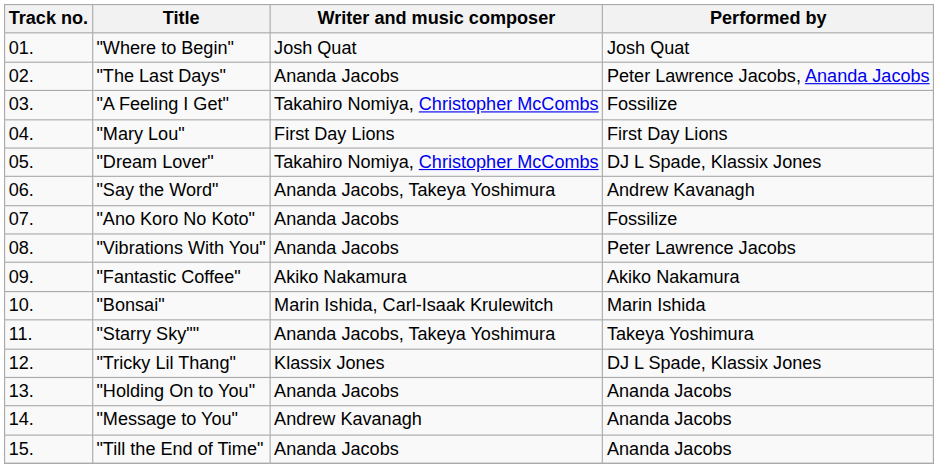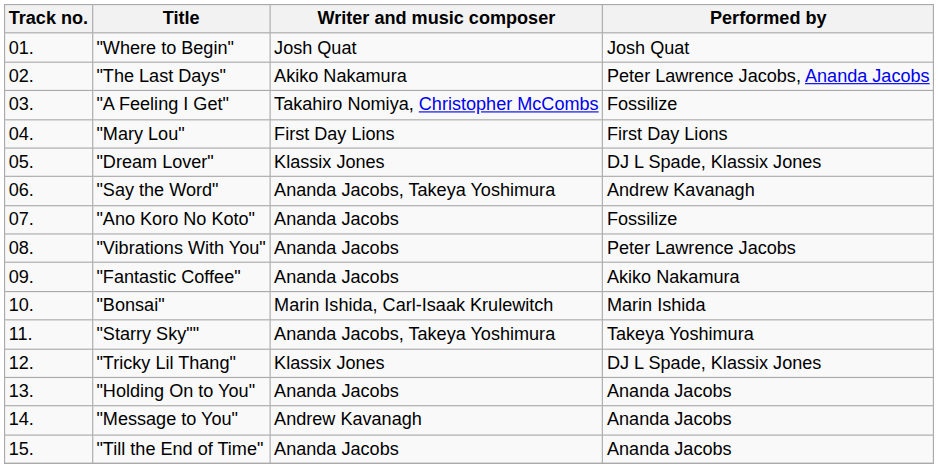 <table class="wikitable sortable plainrowheaders">
 <tr style="text-align:center;">
 <th>Track no.</th>
 <th>Title</th>
 <th>Writer and music composer</th>
 <th>Performed by</th>
 </tr>
 <tr>
 <td>01.</td>
 <td>"Where to Begin"</td>
 <td>Josh Quat</td>
 <td>Josh Quat</td>
 </tr>
 <tr>
 <td>02.</td>
 <td>"The Last Days"</td>
-<td>Ananda Jacobs</td>
+<td>Akiko Nakamura</td>
 <td>Peter Lawrence Jacobs, <a href='#'>Ananda Jacobs</a></td>
 </tr>
 <tr>
 <td>03.</td>
 <td>"A Feeling I Get"</td>
 <td>Takahiro Nomiya, <a href='#'>Christopher McCombs</a></td>
 <td>Fossilize</td>
 </tr>
 <tr>
 <td>04.</td>
 <td>"Mary Lou"</td>
 <td>First Day Lions</td>
 <td>First Day Lions</td>
 </tr>
 <tr>
 <td>05.</td>
 <td>"Dream Lover"</td>
-<td>Takahiro Nomiya, <a href='#'>Christopher McCombs</a></td>
+<td>Klassix Jones</td>
 <td>DJ L Spade, Klassix Jones</td>
 </tr>
 <tr>
 <td>06.</td>
 <td>"Say the Word"</td>
 <td>Ananda Jacobs, Takeya Yoshimura</td>
 <td>Andrew Kavanagh</td>
 </tr>
 <tr>
 <td>07.</td>
 <td>"Ano Koro No Koto"</td>
 <td>Ananda Jacobs</td>
 <td>Fossilize</td>
 </tr>
 <tr>
 <td>08.</td>
 <td>"Vibrations With You"</td>
 <td>Ananda Jacobs</td>
 <td>Peter Lawrence Jacobs</td>
 </tr>
 <tr>
 <td>09.</td>
 <td>"Fantastic Coffee"</td>
-<td>Akiko Nakamura</td>
+<td>Ananda Jacobs</td>
 <td>Akiko Nakamura</td>
 </tr>
 <tr>
 <td>10.</td>
 <td>"Bonsai"</td>
 <td>Marin Ishida, Carl-Isaak Krulewitch</td>
 <td>Marin Ishida</td>
 </tr>
 <tr>
 <td>11.</td>
 <td>"Starry Sky""</td>
 <td>Ananda Jacobs, Takeya Yoshimura</td>
 <td>Takeya Yoshimura</td>
 </tr>
 <tr>
 <td>12.</td>
 <td>"Tricky Lil Thang"</td>
 <td>Klassix Jones</td>
 <td>DJ L Spade, Klassix Jones</td>
 </tr>
 <tr>
 <td>13.</td>
 <td>"Holding On to You"</td>
 <td>Ananda Jacobs</td>
 <td>Ananda Jacobs</td>
 </tr>
 <tr>
 <td>14.</td>
 <td>"Message to You"</td>
 <td>Andrew Kavanagh</td>
 <td>Ananda Jacobs</td>
 </tr>
 <tr>
 <td>15.</td>
 <td>"Till the End of Time"</td>
 <td>Ananda Jacobs</td>
 <td>Ananda Jacobs</td>
 </tr>
 <tr>
 </tr>
 </table>
